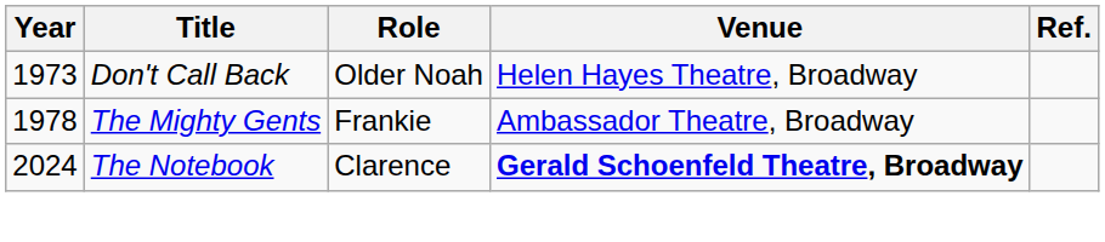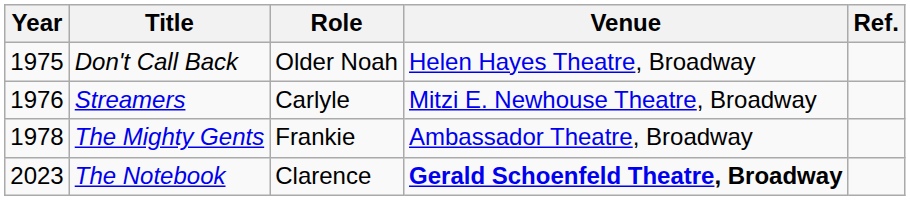 <table class="wikitable">
 <tr>
 <th>Year</th>
 <th>Title</th>
 <th>Role</th>
 <th>Venue</th>
 <th class=unsortable>Ref.</th>
 </tr>
 <tr>
-<td>1973</td>
+<td>1975</td>
 <td><em>Don't Call Back</em></td>
 <td>Older Noah</td>
 <td><a href='#'>Helen Hayes Theatre</a>, Broadway</td>
+<td></td>
+</tr>
+<tr>
+<td>1976</td>
+<td><em><a href='#'>Streamers</a></em></td>
+<td>Carlyle</td>
+<td><a href='#'>Mitzi E. Newhouse Theatre</a>, Broadway</td>
 <td></td>
 </tr>
 <tr>
 <td>1978</td>
 <td><em><a href='#'>The Mighty Gents</a></em></td>
 <td>Frankie</td>
 <td><a href='#'>Ambassador Theatre</a>, Broadway</td>
 <td></td>
 </tr>
 <tr>
-<td>2024</td>
+<td>2023</td>
 <td><em><a href='#'>The Notebook</a></em></td>
 <td>Clarence</td>
 <td><strong><a href='#'>Gerald Schoenfeld Theatre</a>, Broadway</strong></td>
 <td></td>
 </tr>
 </table>
